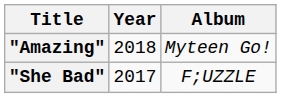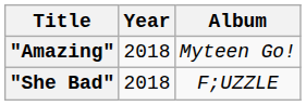 <table class="wikitable plainrowheaders" style="text-align:center;" border="1">
 <tr>
 <th scope="col">Title</th>
 <th scope="col">Year</th>
 <th scope="col">Album</th>
 </tr>
 <tr>
 <th scope="row">"Amazing"</th>
 <td>2018</td>
 <td><em>Myteen Go!</em></td>
 </tr>
 <tr>
 <th scope="row">"She Bad"</th>
-<td>2017</td>
+<td>2018</td>
 <td><em>F;UZZLE</em></td>
 </tr>
 </table>
